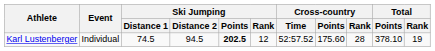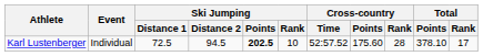 <table class="wikitable" style="font-size:90%">
 <tr>
 <th rowspan="2">Athlete</th>
 <th rowspan="2">Event</th>
 <th colspan="4">Ski Jumping</th>
 <th colspan="3">Cross-country</th>
 <th colspan="2">Total</th>
 </tr>
 <tr>
 <th>Distance 1</th>
 <th>Distance 2</th>
 <th>Points</th>
 <th>Rank</th>
 <th>Time</th>
 <th>Points</th>
 <th>Rank</th>
 <th>Points</th>
 <th>Rank</th>
 </tr>
 <tr>
 <td><a href='#'>Karl Lustenberger</a></td>
 <td>Individual</td>
-<td align="center">74.5</td>
+<td align="center">72.5</td>
 <td align="center">94.5</td>
 <td align="center"><strong>202.5</strong></td>
-<td align="center">12</td>
+<td align="center">10</td>
 <td align="center">52:57.52</td>
 <td align="center">175.60</td>
 <td align="center">28</td>
 <td align="center">378.10</td>
-<td align="center">19</td>
+<td align="center">17</td>
 </tr>
 </table>
